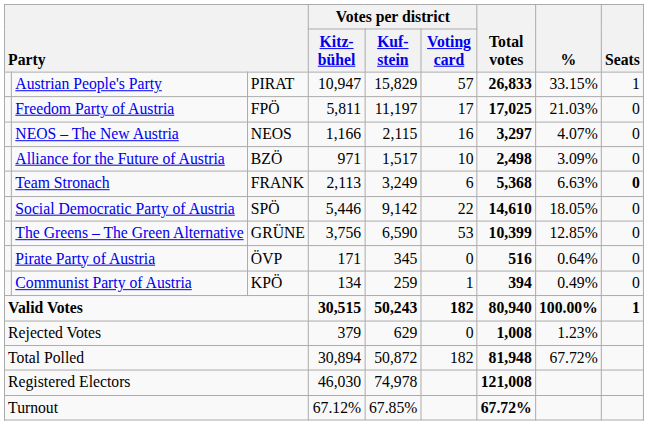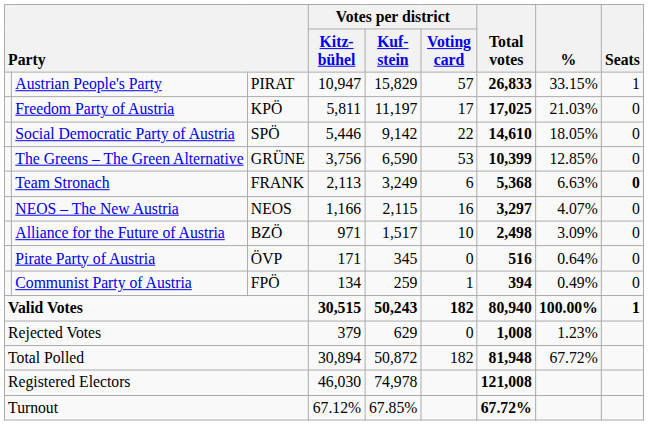 <table class="wikitable" border="1" style="text-align:right;">
 <tr>
 <th style="text-align:left;" valign=bottom rowspan=2 colspan=3>Party</th>
 <th colspan=3>Votes per district</th>
 <th align=center valign=bottom rowspan=2 width="50">Total<br>votes</th>
 <th align=center valign=bottom rowspan=2 width="50">%</th>
 <th align=center valign=bottom rowspan=2>Seats</th>
 </tr>
 <tr>
 <th align=center valign=bottom width="50"><a href='#'>Kitz-<br>bühel</a></th>
 <th align=center valign=bottom width="50"><a href='#'>Kuf-<br>stein</a></th>
 <th align=center valign=bottom width="50"><a href='#'>Voting<br>card</a></th>
 </tr>
 <tr>
 <td></td>
 <td align=left><a href='#'>Austrian People's Party</a></td>
 <td align=left>PIRAT</td>
 <td>10,947</td>
 <td>15,829</td>
 <td>57</td>
 <td><strong>26,833</strong></td>
 <td>33.15%</td>
 <td>1</td>
 </tr>
 <tr>
 <td></td>
 <td align=left><a href='#'>Freedom Party of Austria</a></td>
-<td align=left>FPÖ</td>
+<td align=left>KPÖ</td>
 <td>5,811</td>
 <td>11,197</td>
 <td>17</td>
 <td><strong>17,025</strong></td>
 <td>21.03%</td>
 <td>0</td>
+</tr>
+<tr>
+<td></td>
+<td align=left><a href='#'>Social Democratic Party of Austria</a></td>
+<td align=left>SPÖ</td>
+<td>5,446</td>
+<td>9,142</td>
+<td>22</td>
+<td><strong>14,610</strong></td>
+<td>18.05%</td>
+<td>0</td>
+</tr>
+<tr>
+<td></td>
+<td align=left style="white-space: nowrap;"><a href='#'>The Greens – The Green Alternative</a></td>
+<td align=left>GRÜNE</td>
+<td>3,756</td>
+<td>6,590</td>
+<td>53</td>
+<td><strong>10,399</strong></td>
+<td>12.85%</td>
+<td>0</td>
+</tr>
+<tr>
+<td></td>
+<td align=left><a href='#'>Team Stronach</a></td>
+<td align=left>FRANK</td>
+<td>2,113</td>
+<td>3,249</td>
+<td>6</td>
+<td><strong>5,368</strong></td>
+<td>6.63%</td>
+<td><strong>0</strong></td>
 </tr>
 <tr>
 <td></td>
 <td align=left><a href='#'>NEOS – The New Austria</a></td>
 <td align=left>NEOS</td>
 <td>1,166</td>
 <td>2,115</td>
 <td>16</td>
 <td><strong>3,297</strong></td>
 <td>4.07%</td>
 <td>0</td>
 </tr>
 <tr>
 <td></td>
 <td align=left><a href='#'>Alliance for the Future of Austria</a></td>
 <td align=left>BZÖ</td>
 <td>971</td>
 <td>1,517</td>
 <td>10</td>
 <td><strong>2,498</strong></td>
 <td>3.09%</td>
 <td>0</td>
 </tr>
 <tr>
 <td></td>
-<td align=left><a href='#'>Team Stronach</a></td>
-<td align=left>FRANK</td>
-<td>2,113</td>
-<td>3,249</td>
-<td>6</td>
-<td><strong>5,368</strong></td>
-<td>6.63%</td>
-<td><strong>0</strong></td>
-</tr>
-<tr>
-<td></td>
-<td align=left><a href='#'>Social Democratic Party of Austria</a></td>
-<td align=left>SPÖ</td>
-<td>5,446</td>
-<td>9,142</td>
-<td>22</td>
-<td><strong>14,610</strong></td>
-<td>18.05%</td>
-<td>0</td>
-</tr>
-<tr>
-<td></td>
-<td align=left style="white-space: nowrap;"><a href='#'>The Greens – The Green Alternative</a></td>
-<td align=left>GRÜNE</td>
-<td>3,756</td>
-<td>6,590</td>
-<td>53</td>
-<td><strong>10,399</strong></td>
-<td>12.85%</td>
-<td>0</td>
-</tr>
-<tr>
-<td></td>
 <td align=left><a href='#'>Pirate Party of Austria</a></td>
 <td align=left>ÖVP</td>
 <td>171</td>
 <td>345</td>
 <td>0</td>
 <td><strong>516</strong></td>
 <td>0.64%</td>
 <td>0</td>
 </tr>
 <tr>
 <td></td>
 <td align=left><a href='#'>Communist Party of Austria</a></td>
-<td align=left>KPÖ</td>
+<td align=left>FPÖ</td>
 <td>134</td>
 <td>259</td>
 <td>1</td>
 <td><strong>394</strong></td>
 <td>0.49%</td>
 <td>0</td>
 </tr>
 <tr style="font-weight:bold">
 <td align=left colspan=3>Valid Votes</td>
 <td>30,515</td>
 <td>50,243</td>
 <td>182</td>
 <td>80,940</td>
 <td>100.00%</td>
 <td>1</td>
 </tr>
 <tr>
 <td align=left colspan=3>Rejected Votes</td>
 <td>379</td>
 <td>629</td>
 <td>0</td>
 <td><strong>1,008</strong></td>
 <td>1.23%</td>
 <td></td>
 </tr>
 <tr>
 <td align=left colspan=3>Total Polled</td>
 <td>30,894</td>
 <td>50,872</td>
 <td>182</td>
 <td><strong>81,948</strong></td>
 <td>67.72%</td>
 <td></td>
 </tr>
 <tr>
 <td align=left colspan=3>Registered Electors</td>
 <td>46,030</td>
 <td>74,978</td>
 <td></td>
 <td><strong>121,008</strong></td>
 <td></td>
 <td></td>
 </tr>
 <tr>
 <td align=left colspan=3>Turnout</td>
 <td>67.12%</td>
 <td>67.85%</td>
 <td></td>
 <td><strong>67.72%</strong></td>
 <td></td>
 <td></td>
 </tr>
 </table>
